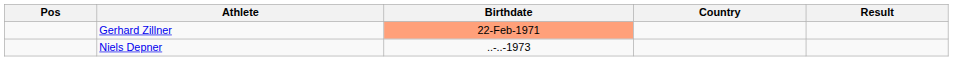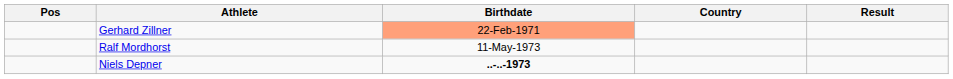 <table class="wikitable"  style="text-align:center; width:70%;">
 <tr>
 <th>Pos</th>
 <th>Athlete</th>
 <th>Birthdate</th>
 <th>Country</th>
 <th>Result</th>
 </tr>
 <tr>
 <td align=center></td>
 <td align=left><a href='#'>Gerhard Zillner</a></td>
 <td style="background: lightsalmon;">22-Feb-1971</td>
 <td align=left></td>
 <td></td>
 </tr>
 <tr>
 <td align=center></td>
+<td align=left><a href='#'>Ralf Mordhorst</a></td>
+<td>11-May-1973</td>
+<td align=left></td>
+<td></td>
+</tr>
+<tr>
+<td align=center></td>
 <td align=left><a href='#'>Niels Depner</a></td>
-<td>..-..-1973</td>
+<td><strong>..-..-1973</strong></td>
 <td align=left></td>
 <td></td>
 </tr>
 </table>
